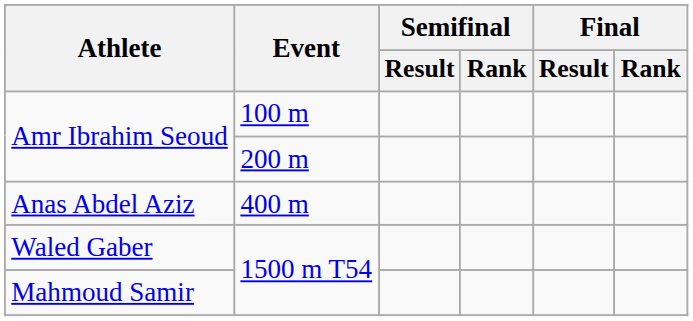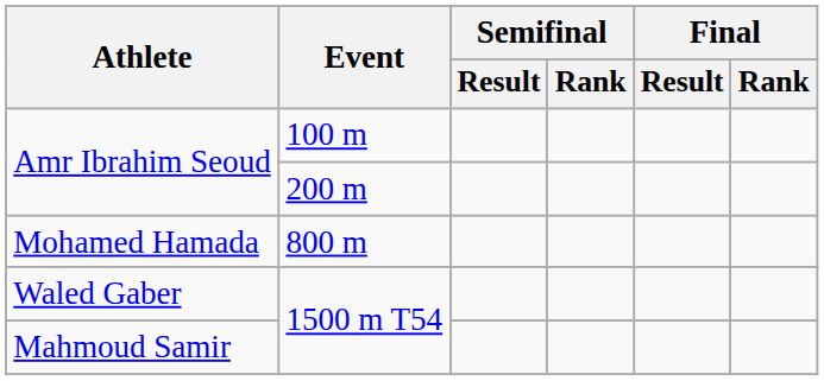 <table class="wikitable" style="font-size:90%">
 <tr>
 <th rowspan="2">Athlete</th>
 <th rowspan="2">Event</th>
 <th colspan="2">Semifinal</th>
 <th colspan="2">Final</th>
 </tr>
 <tr style="font-size:95%">
 <th>Result</th>
 <th>Rank</th>
 <th>Result</th>
 <th>Rank</th>
 </tr>
 <tr align=center>
 <td align=left rowspan=2><a href='#'>Amr Ibrahim Seoud</a></td>
 <td align=left><a href='#'>100 m</a></td>
 <td></td>
 <td></td>
 <td></td>
 <td></td>
 </tr>
 <tr align=center>
 <td align=left><a href='#'>200 m</a></td>
 <td></td>
 <td></td>
 <td></td>
 <td></td>
 </tr>
 <tr align=center>
-<td align=left><a href='#'>Anas Abdel Aziz</a></td>
-<td align=left><a href='#'>400 m</a></td>
+<td align=left><a href='#'>Mohamed Hamada</a></td>
+<td align=left><a href='#'>800 m</a></td>
 <td></td>
 <td></td>
 <td></td>
 <td></td>
 </tr>
 <tr align=center>
 <td align=left><a href='#'>Waled Gaber</a></td>
 <td align=left rowspan=2><a href='#'>1500 m T54</a></td>
 <td></td>
 <td></td>
 <td></td>
 <td></td>
 </tr>
 <tr align=center>
 <td align=left><a href='#'>Mahmoud Samir</a></td>
 <td></td>
 <td></td>
 <td></td>
 <td></td>
 </tr>
 </table>
